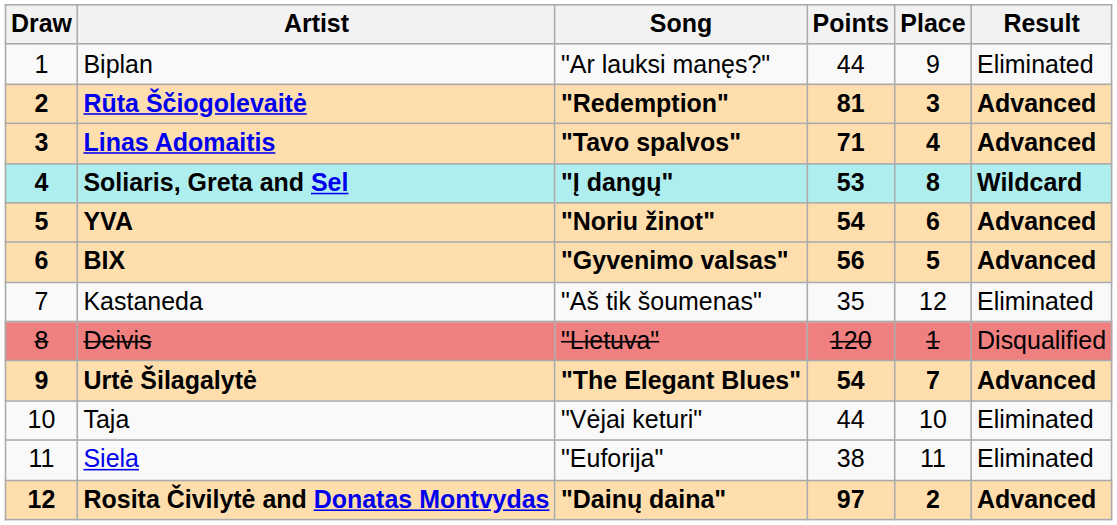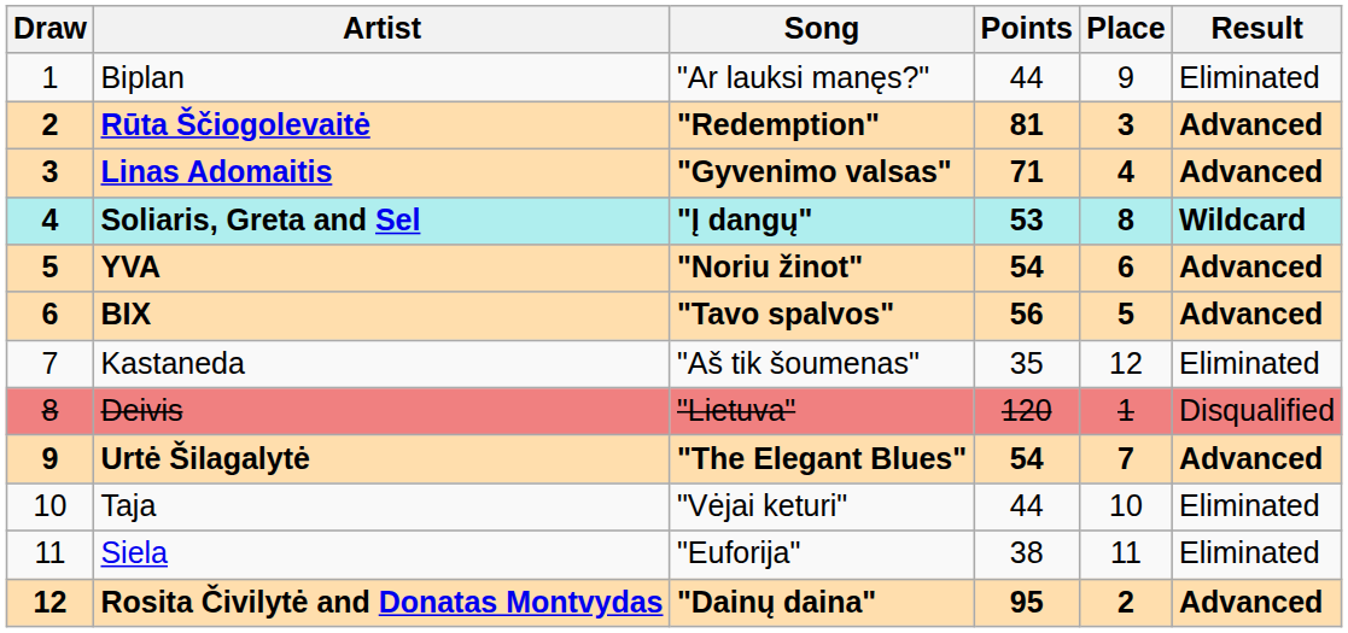 <table class="sortable wikitable" style="margin: 1em auto 1em auto; text-align:center">
 <tr>
 <th>Draw</th>
 <th>Artist</th>
 <th>Song</th>
 <th>Points</th>
 <th>Place</th>
 <th>Result</th>
 </tr>
 <tr>
 <td>1</td>
 <td align="left">Biplan</td>
 <td align="left">"Ar lauksi manęs?"</td>
 <td>44</td>
 <td>9</td>
 <td align="left">Eliminated</td>
 </tr>
 <tr style="font-weight:bold; background:navajowhite;">
 <td>2</td>
 <td align="left"><a href='#'>Rūta Ščiogolevaitė</a></td>
 <td align="left">"Redemption"</td>
 <td>81</td>
 <td>3</td>
 <td align="left">Advanced</td>
 </tr>
 <tr style="font-weight:bold; background:navajowhite;">
 <td>3</td>
 <td align="left"><a href='#'>Linas Adomaitis</a></td>
-<td align="left">"Tavo spalvos"</td>
+<td align="left">"Gyvenimo valsas"</td>
 <td>71</td>
 <td>4</td>
 <td align="left">Advanced</td>
 </tr>
 <tr style="font-weight:bold; background:paleturquoise;">
 <td>4</td>
 <td align="left">Soliaris, Greta and <a href='#'>Sel</a></td>
 <td align="left">"Į dangų"</td>
 <td>53</td>
 <td>8</td>
 <td align="left">Wildcard</td>
 </tr>
 <tr style="font-weight:bold; background:navajowhite;">
 <td>5</td>
 <td align="left">YVA</td>
 <td align="left">"Noriu žinot"</td>
 <td>54</td>
 <td>6</td>
 <td align="left">Advanced</td>
 </tr>
 <tr style="font-weight:bold; background:navajowhite;">
 <td>6</td>
 <td align="left">BIX</td>
-<td align="left">"Gyvenimo valsas"</td>
+<td align="left">"Tavo spalvos"</td>
 <td>56</td>
 <td>5</td>
 <td align="left">Advanced</td>
 </tr>
 <tr>
 <td>7</td>
 <td align="left">Kastaneda</td>
 <td align="left">"Aš tik šoumenas"</td>
 <td>35</td>
 <td>12</td>
 <td align="left">Eliminated</td>
 </tr>
 <tr bgcolor="#F08080">
 <td><s>8</s></td>
 <td align="left"><s>Deivis</s></td>
 <td align="left"><s>"Lietuva"</s></td>
 <td><s>120</s></td>
 <td><s>1</s></td>
 <td align="left">Disqualified</td>
 </tr>
 <tr style="font-weight:bold; background:navajowhite;">
 <td>9</td>
 <td align="left">Urtė Šilagalytė</td>
 <td align="left">"The Elegant Blues"</td>
 <td>54</td>
 <td>7</td>
 <td align="left">Advanced</td>
 </tr>
 <tr>
 <td>10</td>
 <td align="left">Taja</td>
 <td align="left">"Vėjai keturi"</td>
 <td>44</td>
 <td>10</td>
 <td align="left">Eliminated</td>
 </tr>
 <tr>
 <td>11</td>
 <td align="left"><a href='#'>Siela</a></td>
 <td align="left">"Euforija"</td>
 <td>38</td>
 <td>11</td>
 <td align="left">Eliminated</td>
 </tr>
 <tr style="font-weight:bold; background:navajowhite;">
 <td>12</td>
 <td align="left">Rosita Čivilytė and <a href='#'>Donatas Montvydas</a></td>
 <td align="left">"Dainų daina"</td>
-<td>97</td>
+<td>95</td>
 <td>2</td>
 <td align="left">Advanced</td>
 </tr>
 </table>
